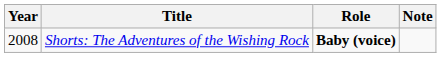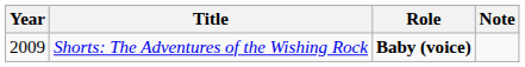 <table class="wikitable">
 <tr>
 <th>Year</th>
 <th>Title</th>
 <th>Role</th>
 <th>Note</th>
 </tr>
 <tr>
-<td>2008</td>
+<td>2009</td>
 <td><em><a href='#'>Shorts: The Adventures of the Wishing Rock</a></em></td>
 <td><strong>Baby (voice)</strong></td>
 <td></td>
 </tr>
 </table>
